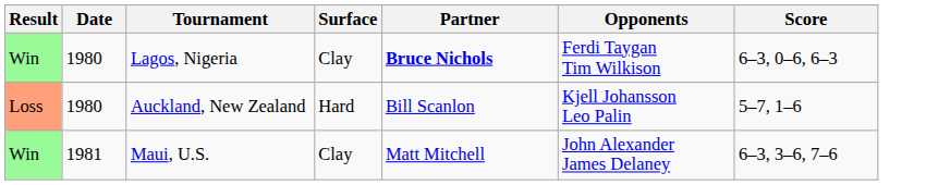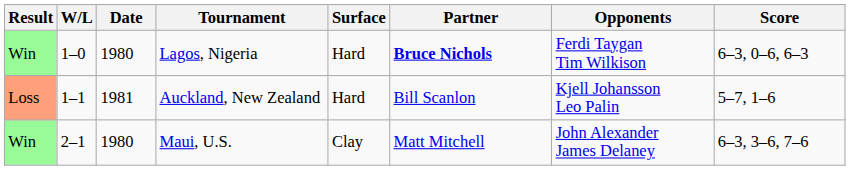 <table class="sortable wikitable">
 <tr>
 <th style="width:40px">Result</th>
+<th style="width:30px" class="unsortable">W/L</th>
 <th style="width:50px">Date</th>
 <th style="width:160px">Tournament</th>
 <th style="width:50px">Surface</th>
 <th style="width:150px">Partner</th>
 <th style="width:150px">Opponents</th>
 <th style="width:120px" class="unsortable">Score</th>
 </tr>
 <tr>
 <td style="background:#98fb98;">Win</td>
+<td>1–0</td>
 <td>1980</td>
 <td><a href='#'>Lagos</a>, Nigeria</td>
-<td>Clay</td>
+<td>Hard</td>
 <td><strong> <a href='#'>Bruce Nichols</a></strong></td>
 <td> <a href='#'>Ferdi Taygan</a> <br>  <a href='#'>Tim Wilkison</a></td>
 <td>6–3, 0–6, 6–3</td>
 </tr>
 <tr>
 <td style="background:#ffa07a;">Loss</td>
-<td>1980</td>
+<td>1–1</td>
+<td>1981</td>
 <td><a href='#'>Auckland</a>, New Zealand</td>
 <td>Hard</td>
 <td> <a href='#'>Bill Scanlon</a></td>
 <td> <a href='#'>Kjell Johansson</a> <br>  <a href='#'>Leo Palin</a></td>
 <td>5–7, 1–6</td>
 </tr>
 <tr>
 <td style="background:#98fb98;">Win</td>
-<td>1981</td>
+<td>2–1</td>
+<td>1980</td>
 <td><a href='#'>Maui</a>, U.S.</td>
 <td>Clay</td>
 <td> <a href='#'>Matt Mitchell</a></td>
 <td> <a href='#'>John Alexander</a> <br>  <a href='#'>James Delaney</a></td>
 <td>6–3, 3–6, 7–6</td>
 </tr>
 </table>
